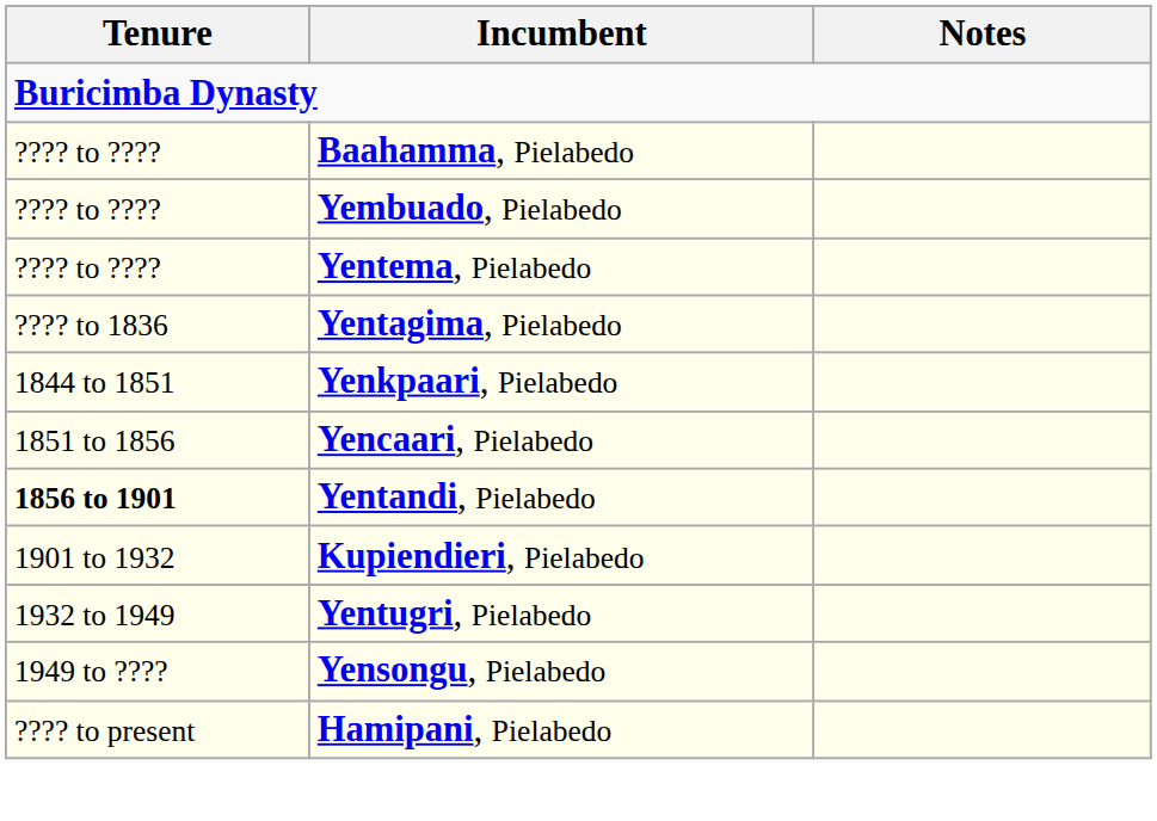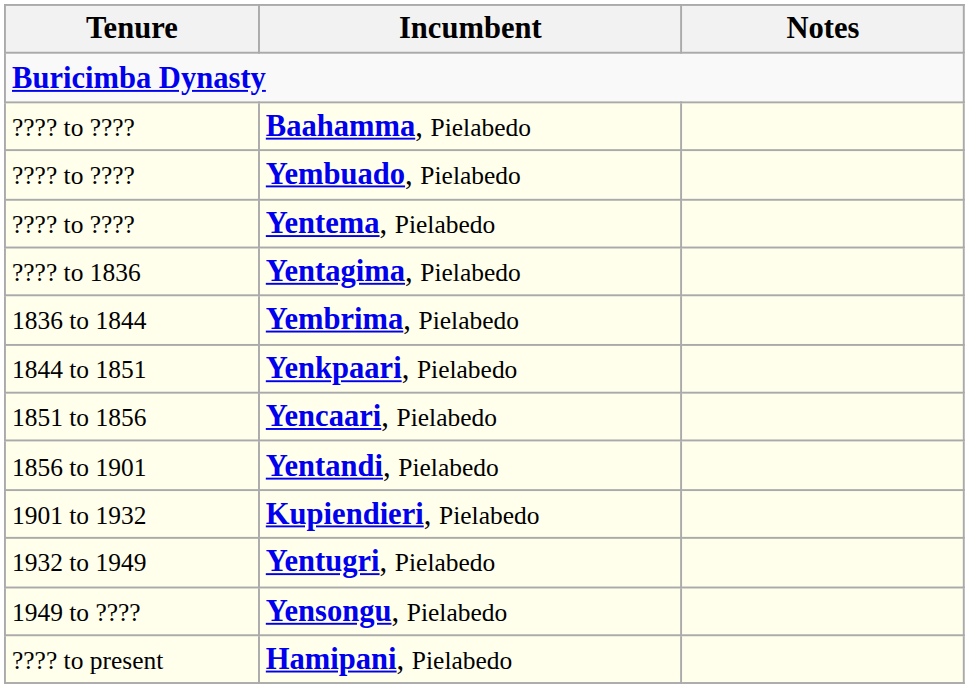 <table class="wikitable">
 <tr align=left>
 <th width="18%">Tenure</th>
 <th width="30%">Incumbent</th>
 <th width="20%">Notes</th>
 </tr>
 <tr valign=top>
 <td colspan="3"><strong><a href='#'>Buricimba Dynasty</a></strong></td>
 </tr>
 <tr valign=top bgcolor="#ffffec">
 <td><small>???? to ????</small></td>
 <td><strong><a href='#'>Baahamma</a></strong>, <small>Pielabedo</small></td>
 <td> </td>
 </tr>
 <tr valign=top bgcolor="#ffffec">
 <td><small>???? to ????</small></td>
 <td><strong><a href='#'>Yembuado</a></strong>, <small>Pielabedo</small></td>
 <td> </td>
 </tr>
 <tr valign=top bgcolor="#ffffec">
 <td><small>???? to ????</small></td>
 <td><strong><a href='#'>Yentema</a></strong>, <small>Pielabedo</small></td>
 <td> </td>
 </tr>
 <tr valign=top bgcolor="#ffffec">
 <td><small>???? to 1836</small></td>
 <td><strong><a href='#'>Yentagima</a></strong>, <small>Pielabedo</small></td>
 <td> </td>
 </tr>
 <tr valign=top bgcolor="#ffffec">
+<td><small> 1836 to 1844</small></td>
+<td><strong><a href='#'>Yembrima</a></strong>, <small>Pielabedo</small></td>
+<td> </td>
+</tr>
+<tr valign=top bgcolor="#ffffec">
 <td><small> 1844 to 1851</small></td>
 <td><strong><a href='#'>Yenkpaari</a></strong>, <small>Pielabedo</small></td>
 <td> </td>
 </tr>
 <tr valign=top bgcolor="#ffffec">
 <td><small> 1851 to 1856</small></td>
 <td><strong><a href='#'>Yencaari</a></strong>, <small>Pielabedo</small></td>
 <td> </td>
 </tr>
 <tr valign=top bgcolor="#ffffec">
-<td><strong><small> 1856 to 1901</small></strong></td>
+<td><small> 1856 to 1901</small></td>
 <td><strong><a href='#'>Yentandi</a></strong>, <small>Pielabedo</small></td>
 <td> </td>
 </tr>
 <tr valign=top bgcolor="#ffffec">
 <td><small> 1901 to 1932</small></td>
 <td><strong><a href='#'>Kupiendieri</a></strong>, <small>Pielabedo</small></td>
 <td> </td>
 </tr>
 <tr valign=top bgcolor="#ffffec">
 <td><small> 1932 to 1949</small></td>
 <td><strong><a href='#'>Yentugri</a></strong>, <small>Pielabedo</small></td>
 <td> </td>
 </tr>
 <tr valign=top bgcolor="#ffffec">
 <td><small> 1949 to ????</small></td>
 <td><strong><a href='#'>Yensongu</a></strong>, <small>Pielabedo</small></td>
 <td> </td>
 </tr>
 <tr valign=top bgcolor="#ffffec">
 <td><small>???? to present</small></td>
 <td><strong><a href='#'>Hamipani</a></strong>, <small>Pielabedo</small></td>
 <td> </td>
 </tr>
 </table>
